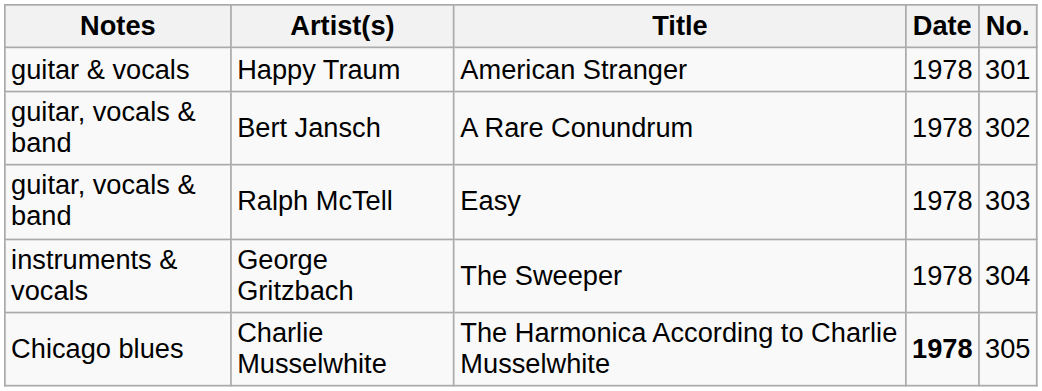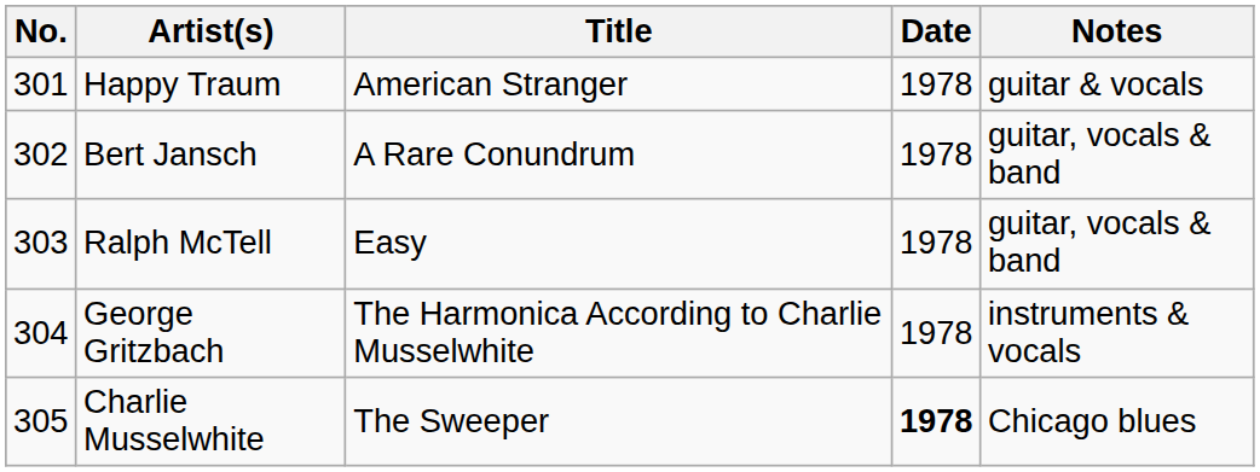 <table class = "wikitable">
 <tr>
-<th>Notes</th>
+<th>No.</th>
 <th>Artist(s)</th>
 <th>Title</th>
 <th>Date</th>
-<th>No.</th>
+<th>Notes</th>
 </tr>
 <tr>
-<td>guitar & vocals</td>
+<td>301</td>
 <td>Happy Traum</td>
 <td>American Stranger</td>
 <td>1978</td>
-<td>301</td>
+<td>guitar & vocals</td>
 </tr>
 <tr>
-<td>guitar, vocals & band</td>
+<td>302</td>
 <td>Bert Jansch</td>
 <td>A Rare Conundrum</td>
 <td>1978</td>
-<td>302</td>
+<td>guitar, vocals & band</td>
 </tr>
 <tr>
-<td>guitar, vocals & band</td>
+<td>303</td>
 <td>Ralph McTell</td>
 <td>Easy</td>
 <td>1978</td>
-<td>303</td>
+<td>guitar, vocals & band</td>
 </tr>
 <tr>
+<td>304</td>
+<td>George Gritzbach</td>
+<td>The Harmonica According to Charlie Musselwhite</td>
+<td>1978</td>
 <td>instruments & vocals</td>
-<td>George Gritzbach</td>
-<td>The Sweeper</td>
-<td>1978</td>
-<td>304</td>
 </tr>
 <tr>
+<td>305</td>
+<td>Charlie Musselwhite</td>
+<td>The Sweeper</td>
+<td><strong>1978</strong></td>
 <td>Chicago blues</td>
-<td>Charlie Musselwhite</td>
-<td>The Harmonica According to Charlie Musselwhite</td>
-<td><strong>1978</strong></td>
-<td>305</td>
 </tr>
 </table>
